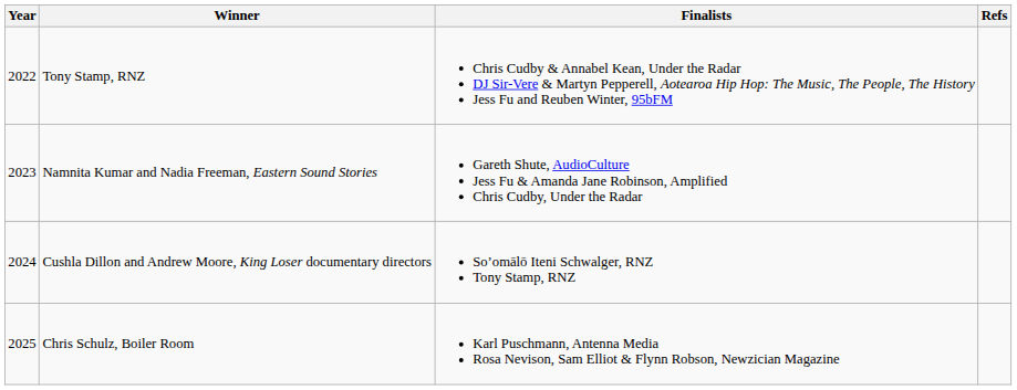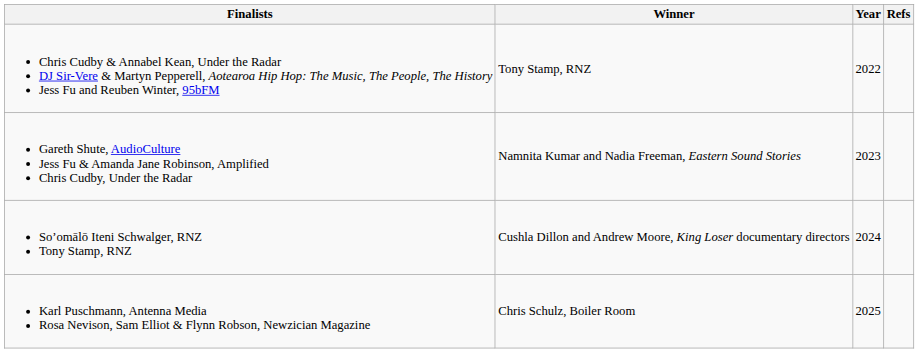 <table class="wikitable">
 <tr>
+<th>Finalists</th>
+<th>Winner</th>
 <th>Year</th>
-<th>Winner</th>
-<th>Finalists</th>
 <th>Refs</th>
 </tr>
 <tr -->
+<td><br><ul><li>Chris Cudby & Annabel Kean, Under the Radar</li><li><a href='#'>DJ Sir-Vere</a> & Martyn Pepperell, <em>Aotearoa Hip Hop: The Music, The People, The History</em></li><li>Jess Fu and Reuben Winter, <a href='#'>95bFM</a></li></ul></td>
+<td>Tony Stamp, RNZ</td>
 <td align="center">2022</td>
-<td>Tony Stamp, RNZ</td>
-<td><br><ul><li>Chris Cudby & Annabel Kean, Under the Radar</li><li><a href='#'>DJ Sir-Vere</a> & Martyn Pepperell, <em>Aotearoa Hip Hop: The Music, The People, The History</em></li><li>Jess Fu and Reuben Winter, <a href='#'>95bFM</a></li></ul></td>
 <td align="center"></td>
 </tr>
 <tr>
+<td><br><ul><li>Gareth Shute, <a href='#'>AudioCulture</a></li><li>Jess Fu & Amanda Jane Robinson, Amplified</li><li>Chris Cudby, Under the Radar</li></ul></td>
+<td>Namnita Kumar and Nadia Freeman, <em>Eastern Sound Stories</em></td>
 <td align="center">2023</td>
-<td>Namnita Kumar and Nadia Freeman, <em>Eastern Sound Stories</em></td>
-<td><br><ul><li>Gareth Shute, <a href='#'>AudioCulture</a></li><li>Jess Fu & Amanda Jane Robinson, Amplified</li><li>Chris Cudby, Under the Radar</li></ul></td>
 <td align="center"></td>
 </tr>
 <tr>
+<td><br><ul><li>So’omālō Iteni Schwalger, RNZ</li><li>Tony Stamp, RNZ</li></ul></td>
+<td>Cushla Dillon and Andrew Moore, <em>King Loser</em> documentary directors</td>
 <td align="center">2024</td>
-<td>Cushla Dillon and Andrew Moore, <em>King Loser</em> documentary directors</td>
-<td><br><ul><li>So’omālō Iteni Schwalger, RNZ</li><li>Tony Stamp, RNZ</li></ul></td>
 <td align="center"></td>
 </tr>
 <tr>
+<td><br><ul><li>Karl Puschmann, Antenna Media</li><li>Rosa Nevison, Sam Elliot & Flynn Robson, Newzician Magazine</li></ul></td>
+<td>Chris Schulz, Boiler Room</td>
 <td>2025</td>
-<td>Chris Schulz, Boiler Room</td>
-<td><br><ul><li>Karl Puschmann, Antenna Media</li><li>Rosa Nevison, Sam Elliot & Flynn Robson, Newzician Magazine</li></ul></td>
 <td></td>
 </tr>
 </table>
